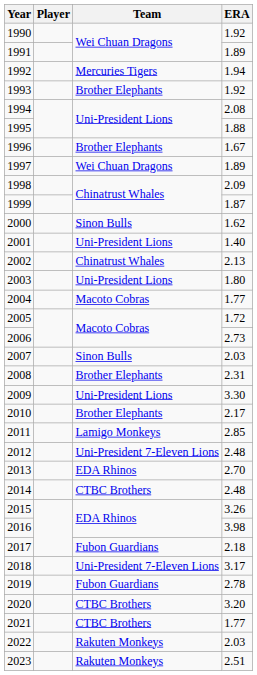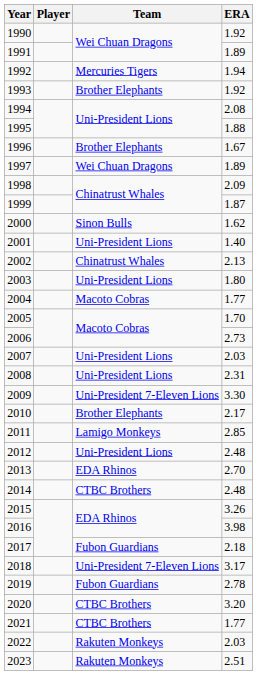 <table class="wikitable">
 <tr>
 <th>Year</th>
 <th>Player</th>
 <th>Team</th>
 <th>ERA</th>
 </tr>
 <tr>
 <td>1990</td>
 <td></td>
 <td rowspan="2"><a href='#'>Wei Chuan Dragons</a></td>
 <td>1.92</td>
 </tr>
 <tr>
 <td>1991</td>
 <td></td>
 <td>1.89</td>
 </tr>
 <tr>
 <td>1992</td>
 <td></td>
 <td><a href='#'>Mercuries Tigers</a></td>
 <td>1.94</td>
 </tr>
 <tr>
 <td>1993</td>
 <td></td>
 <td><a href='#'>Brother Elephants</a></td>
 <td>1.92</td>
 </tr>
 <tr>
 <td>1994</td>
 <td rowspan="2"></td>
 <td rowspan="2"><a href='#'>Uni-President Lions</a></td>
 <td>2.08</td>
 </tr>
 <tr>
 <td>1995</td>
 <td>1.88</td>
 </tr>
 <tr>
 <td>1996</td>
 <td></td>
 <td><a href='#'>Brother Elephants</a></td>
 <td>1.67</td>
 </tr>
 <tr>
 <td>1997</td>
 <td></td>
 <td><a href='#'>Wei Chuan Dragons</a></td>
 <td>1.89</td>
 </tr>
 <tr>
 <td>1998</td>
 <td></td>
 <td rowspan="2"><a href='#'>Chinatrust Whales</a></td>
 <td>2.09</td>
 </tr>
 <tr>
 <td>1999</td>
 <td></td>
 <td>1.87</td>
 </tr>
 <tr>
 <td>2000</td>
 <td></td>
 <td><a href='#'>Sinon Bulls</a></td>
 <td>1.62</td>
 </tr>
 <tr>
 <td>2001</td>
 <td></td>
 <td><a href='#'>Uni-President Lions</a></td>
 <td>1.40</td>
 </tr>
 <tr>
 <td>2002</td>
 <td></td>
 <td><a href='#'>Chinatrust Whales</a></td>
 <td>2.13</td>
 </tr>
 <tr>
 <td>2003</td>
 <td></td>
 <td><a href='#'>Uni-President Lions</a></td>
 <td>1.80</td>
 </tr>
 <tr>
 <td>2004</td>
 <td></td>
 <td><a href='#'>Macoto Cobras</a></td>
 <td>1.77</td>
 </tr>
 <tr>
 <td>2005</td>
 <td rowspan="2"></td>
 <td rowspan="2"><a href='#'>Macoto Cobras</a></td>
-<td>1.72</td>
+<td>1.70</td>
 </tr>
 <tr>
 <td>2006</td>
 <td>2.73</td>
 </tr>
 <tr>
 <td>2007</td>
 <td></td>
-<td><a href='#'>Sinon Bulls</a></td>
+<td><a href='#'>Uni-President Lions</a></td>
 <td>2.03</td>
 </tr>
 <tr>
 <td>2008</td>
 <td></td>
-<td><a href='#'>Brother Elephants</a></td>
+<td><a href='#'>Uni-President Lions</a></td>
 <td>2.31</td>
 </tr>
 <tr>
 <td>2009</td>
 <td></td>
-<td><a href='#'>Uni-President Lions</a></td>
+<td><a href='#'>Uni-President 7-Eleven Lions</a></td>
 <td>3.30</td>
 </tr>
 <tr>
 <td>2010</td>
 <td></td>
 <td><a href='#'>Brother Elephants</a></td>
 <td>2.17</td>
 </tr>
 <tr>
 <td>2011</td>
 <td></td>
 <td><a href='#'>Lamigo Monkeys</a></td>
 <td>2.85</td>
 </tr>
 <tr>
 <td>2012</td>
 <td></td>
-<td><a href='#'>Uni-President 7-Eleven Lions</a></td>
+<td><a href='#'>Uni-President Lions</a></td>
 <td>2.48</td>
 </tr>
 <tr>
 <td>2013</td>
 <td></td>
 <td><a href='#'>EDA Rhinos</a></td>
 <td>2.70</td>
 </tr>
 <tr>
 <td>2014</td>
 <td></td>
 <td><a href='#'>CTBC Brothers</a></td>
 <td>2.48</td>
 </tr>
 <tr>
 <td>2015</td>
 <td rowspan="3"></td>
 <td rowspan="2"><a href='#'>EDA Rhinos</a></td>
 <td>3.26</td>
 </tr>
 <tr>
 <td>2016</td>
 <td>3.98</td>
 </tr>
 <tr>
 <td>2017</td>
 <td><a href='#'>Fubon Guardians</a></td>
 <td>2.18</td>
 </tr>
 <tr>
 <td>2018</td>
 <td></td>
 <td><a href='#'>Uni-President 7-Eleven Lions</a></td>
 <td>3.17</td>
 </tr>
 <tr>
 <td>2019</td>
 <td></td>
 <td><a href='#'>Fubon Guardians</a></td>
 <td>2.78</td>
 </tr>
 <tr>
 <td>2020</td>
 <td></td>
 <td><a href='#'>CTBC Brothers</a></td>
 <td>3.20</td>
 </tr>
 <tr>
 <td>2021</td>
 <td></td>
 <td><a href='#'>CTBC Brothers</a></td>
 <td>1.77</td>
 </tr>
 <tr>
 <td>2022</td>
 <td></td>
 <td><a href='#'>Rakuten Monkeys</a></td>
 <td>2.03</td>
 </tr>
 <tr>
 <td>2023</td>
 <td></td>
 <td><a href='#'>Rakuten Monkeys </a></td>
 <td>2.51</td>
 </tr>
 </table>
